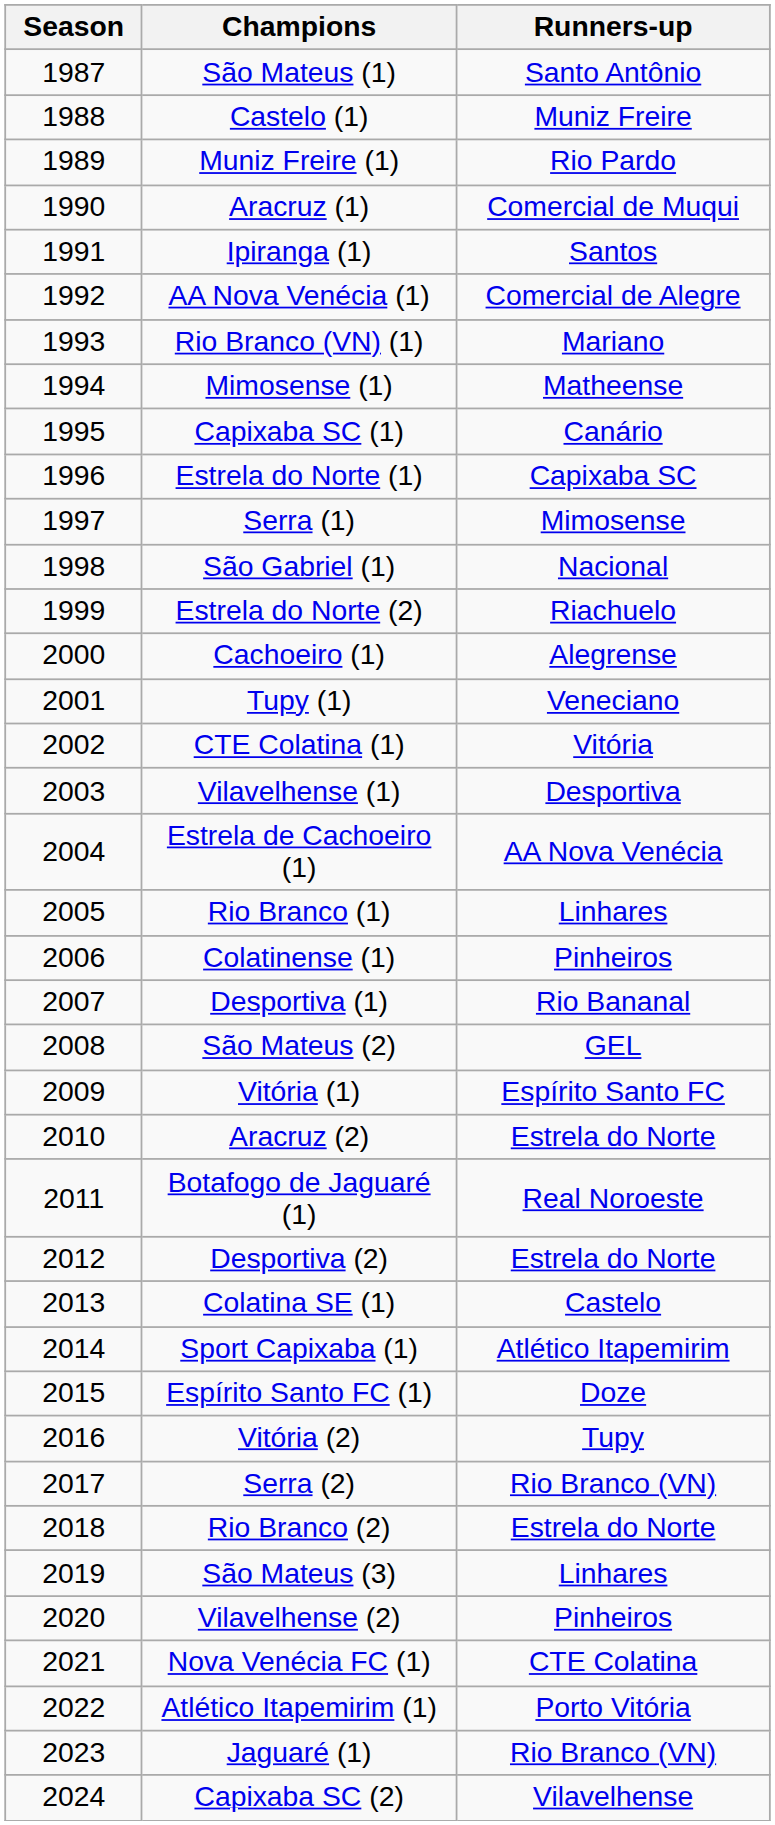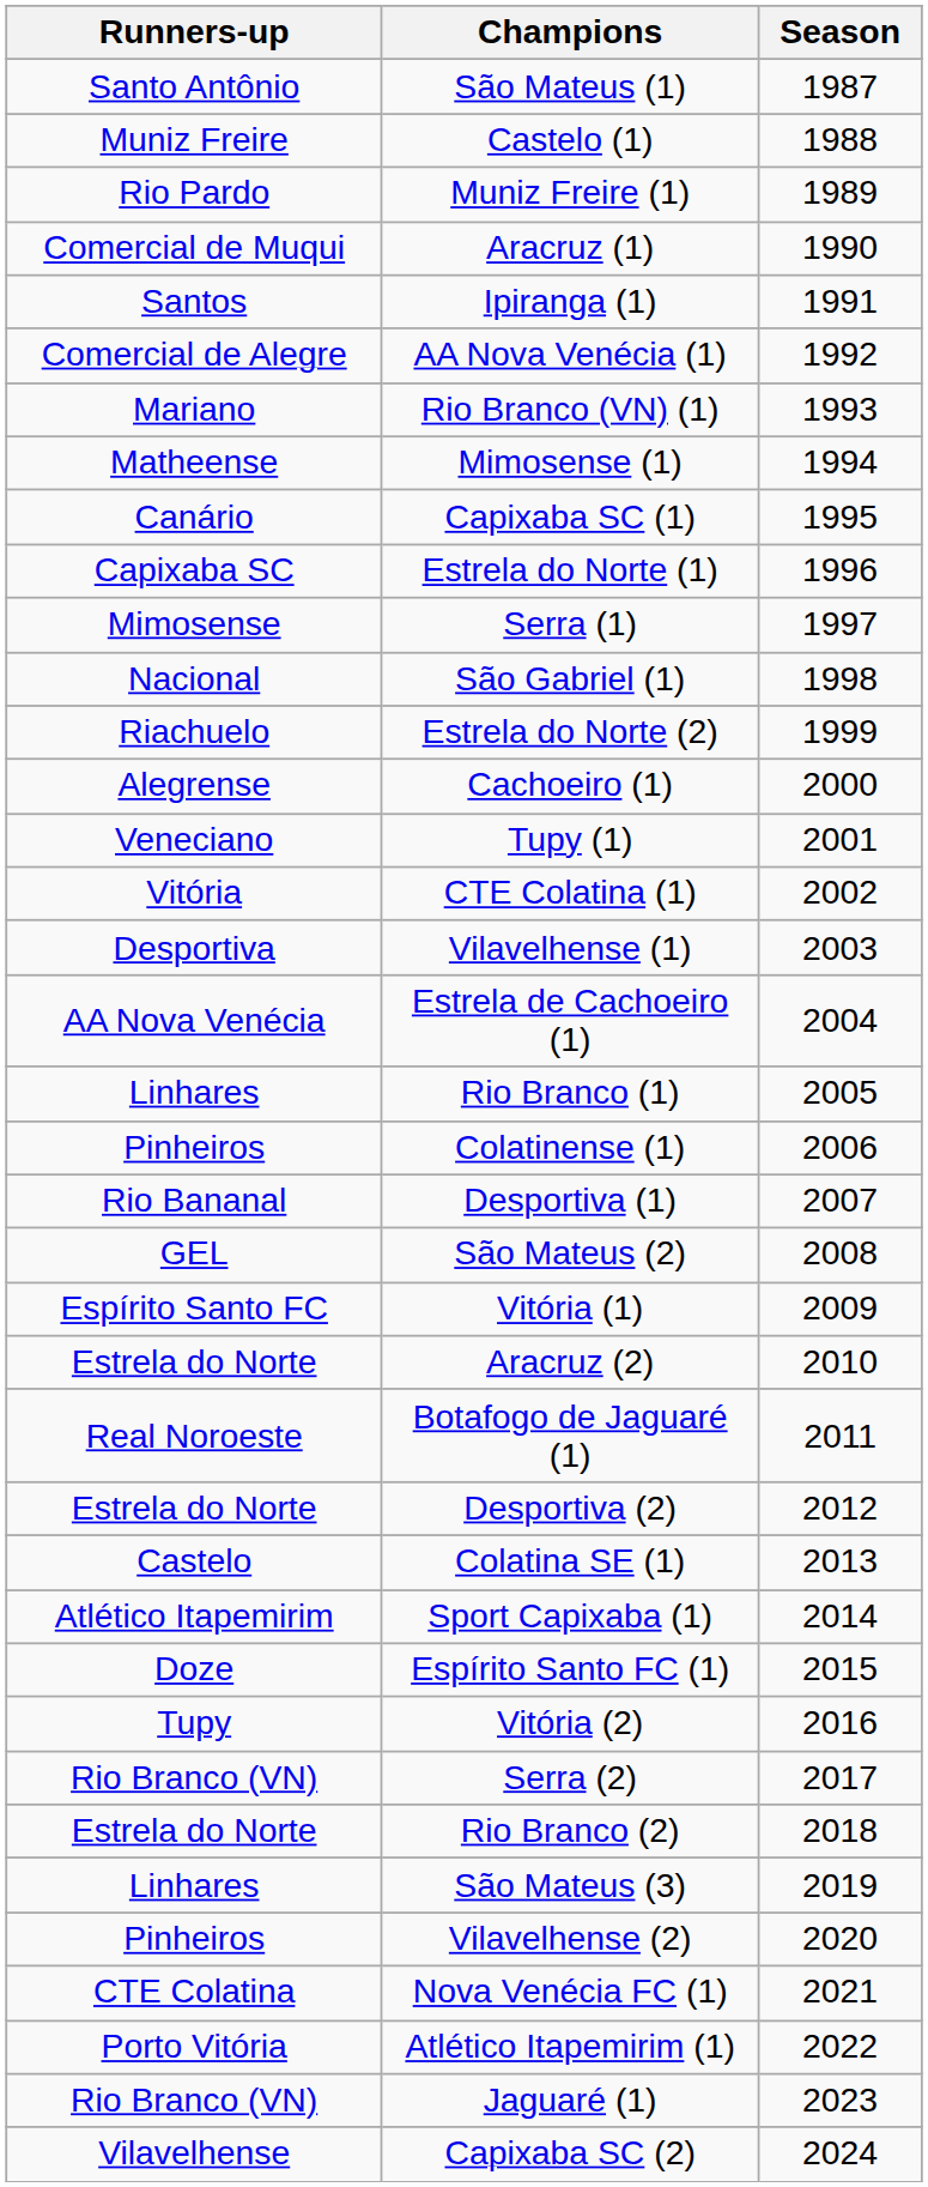 <table class="wikitable" style="text-align:center; margin-left:1em;">
 <tr>
+<th style="width:170px">Runners-up</th>
+<th style="width:170px">Champions</th>
 <th style="width:70px">Season</th>
-<th style="width:170px">Champions</th>
-<th style="width:170px">Runners-up</th>
 </tr>
 <tr>
+<td><a href='#'>Santo Antônio</a></td>
+<td><a href='#'>São Mateus</a> (1)</td>
 <td>1987</td>
-<td><a href='#'>São Mateus</a> (1)</td>
-<td><a href='#'>Santo Antônio</a></td>
 </tr>
 <tr>
+<td><a href='#'>Muniz Freire</a></td>
+<td><a href='#'>Castelo</a> (1)</td>
 <td>1988</td>
-<td><a href='#'>Castelo</a> (1)</td>
-<td><a href='#'>Muniz Freire</a></td>
 </tr>
 <tr>
+<td><a href='#'>Rio Pardo</a></td>
+<td><a href='#'>Muniz Freire</a> (1)</td>
 <td>1989</td>
-<td><a href='#'>Muniz Freire</a> (1)</td>
-<td><a href='#'>Rio Pardo</a></td>
 </tr>
 <tr>
+<td><a href='#'>Comercial de Muqui</a></td>
+<td><a href='#'>Aracruz</a> (1)</td>
 <td>1990</td>
-<td><a href='#'>Aracruz</a> (1)</td>
-<td><a href='#'>Comercial de Muqui</a></td>
 </tr>
 <tr>
+<td><a href='#'>Santos</a></td>
+<td><a href='#'>Ipiranga</a> (1)</td>
 <td>1991</td>
-<td><a href='#'>Ipiranga</a> (1)</td>
-<td><a href='#'>Santos</a></td>
 </tr>
 <tr>
+<td><a href='#'>Comercial de Alegre</a></td>
+<td><a href='#'>AA Nova Venécia</a> (1)</td>
 <td>1992</td>
-<td><a href='#'>AA Nova Venécia</a> (1)</td>
-<td><a href='#'>Comercial de Alegre</a></td>
 </tr>
 <tr>
+<td><a href='#'>Mariano</a></td>
+<td><a href='#'>Rio Branco (VN)</a> (1)</td>
 <td>1993</td>
-<td><a href='#'>Rio Branco (VN)</a> (1)</td>
-<td><a href='#'>Mariano</a></td>
 </tr>
 <tr>
+<td><a href='#'>Matheense</a></td>
+<td><a href='#'>Mimosense</a> (1)</td>
 <td>1994</td>
-<td><a href='#'>Mimosense</a> (1)</td>
-<td><a href='#'>Matheense</a></td>
 </tr>
 <tr>
+<td><a href='#'>Canário</a></td>
+<td><a href='#'>Capixaba SC</a> (1)</td>
 <td>1995</td>
-<td><a href='#'>Capixaba SC</a> (1)</td>
-<td><a href='#'>Canário</a></td>
 </tr>
 <tr>
+<td><a href='#'>Capixaba SC</a></td>
+<td><a href='#'>Estrela do Norte</a> (1)</td>
 <td>1996</td>
-<td><a href='#'>Estrela do Norte</a> (1)</td>
-<td><a href='#'>Capixaba SC</a></td>
 </tr>
 <tr>
+<td><a href='#'>Mimosense</a></td>
+<td><a href='#'>Serra</a> (1)</td>
 <td>1997</td>
-<td><a href='#'>Serra</a> (1)</td>
-<td><a href='#'>Mimosense</a></td>
 </tr>
 <tr>
+<td><a href='#'>Nacional</a></td>
+<td><a href='#'>São Gabriel</a> (1)</td>
 <td>1998</td>
-<td><a href='#'>São Gabriel</a> (1)</td>
-<td><a href='#'>Nacional</a></td>
 </tr>
 <tr>
+<td><a href='#'>Riachuelo</a></td>
+<td><a href='#'>Estrela do Norte</a> (2)</td>
 <td>1999</td>
-<td><a href='#'>Estrela do Norte</a> (2)</td>
-<td><a href='#'>Riachuelo</a></td>
 </tr>
 <tr>
+<td><a href='#'>Alegrense</a></td>
+<td><a href='#'>Cachoeiro</a> (1)</td>
 <td>2000</td>
-<td><a href='#'>Cachoeiro</a> (1)</td>
-<td><a href='#'>Alegrense</a></td>
 </tr>
 <tr>
+<td><a href='#'>Veneciano</a></td>
+<td><a href='#'>Tupy</a> (1)</td>
 <td>2001</td>
-<td><a href='#'>Tupy</a> (1)</td>
-<td><a href='#'>Veneciano</a></td>
 </tr>
 <tr>
+<td><a href='#'>Vitória</a></td>
+<td><a href='#'>CTE Colatina</a> (1)</td>
 <td>2002</td>
-<td><a href='#'>CTE Colatina</a> (1)</td>
-<td><a href='#'>Vitória</a></td>
 </tr>
 <tr>
+<td><a href='#'>Desportiva</a></td>
+<td><a href='#'>Vilavelhense</a> (1)</td>
 <td>2003</td>
-<td><a href='#'>Vilavelhense</a> (1)</td>
-<td><a href='#'>Desportiva</a></td>
 </tr>
 <tr>
+<td><a href='#'>AA Nova Venécia</a></td>
+<td><a href='#'>Estrela de Cachoeiro</a> (1)</td>
 <td>2004</td>
-<td><a href='#'>Estrela de Cachoeiro</a> (1)</td>
-<td><a href='#'>AA Nova Venécia</a></td>
 </tr>
 <tr>
+<td><a href='#'>Linhares</a></td>
+<td><a href='#'>Rio Branco</a> (1)</td>
 <td>2005</td>
-<td><a href='#'>Rio Branco</a> (1)</td>
-<td><a href='#'>Linhares</a></td>
 </tr>
 <tr>
+<td><a href='#'>Pinheiros</a></td>
+<td><a href='#'>Colatinense</a> (1)</td>
 <td>2006</td>
-<td><a href='#'>Colatinense</a> (1)</td>
-<td><a href='#'>Pinheiros</a></td>
 </tr>
 <tr>
+<td><a href='#'>Rio Bananal</a></td>
+<td><a href='#'>Desportiva</a> (1)</td>
 <td>2007</td>
-<td><a href='#'>Desportiva</a> (1)</td>
-<td><a href='#'>Rio Bananal</a></td>
 </tr>
 <tr>
+<td><a href='#'>GEL</a></td>
+<td><a href='#'>São Mateus</a> (2)</td>
 <td>2008</td>
-<td><a href='#'>São Mateus</a> (2)</td>
-<td><a href='#'>GEL</a></td>
 </tr>
 <tr>
+<td><a href='#'>Espírito Santo FC</a></td>
+<td><a href='#'>Vitória</a> (1)</td>
 <td>2009</td>
-<td><a href='#'>Vitória</a> (1)</td>
-<td><a href='#'>Espírito Santo FC</a></td>
 </tr>
 <tr>
+<td><a href='#'>Estrela do Norte</a></td>
+<td><a href='#'>Aracruz</a> (2)</td>
 <td>2010</td>
-<td><a href='#'>Aracruz</a> (2)</td>
-<td><a href='#'>Estrela do Norte</a></td>
 </tr>
 <tr>
+<td><a href='#'>Real Noroeste</a></td>
+<td><a href='#'>Botafogo de Jaguaré</a> (1)</td>
 <td>2011</td>
-<td><a href='#'>Botafogo de Jaguaré</a> (1)</td>
-<td><a href='#'>Real Noroeste</a></td>
 </tr>
 <tr>
+<td><a href='#'>Estrela do Norte</a></td>
+<td><a href='#'>Desportiva</a> (2)</td>
 <td>2012</td>
-<td><a href='#'>Desportiva</a> (2)</td>
-<td><a href='#'>Estrela do Norte</a></td>
 </tr>
 <tr>
+<td><a href='#'>Castelo</a></td>
+<td><a href='#'>Colatina SE</a> (1)</td>
 <td>2013</td>
-<td><a href='#'>Colatina SE</a> (1)</td>
-<td><a href='#'>Castelo</a></td>
 </tr>
 <tr>
+<td><a href='#'>Atlético Itapemirim</a></td>
+<td><a href='#'>Sport Capixaba</a> (1)</td>
 <td>2014</td>
-<td><a href='#'>Sport Capixaba</a> (1)</td>
-<td><a href='#'>Atlético Itapemirim</a></td>
 </tr>
 <tr>
+<td><a href='#'>Doze</a></td>
+<td><a href='#'>Espírito Santo FC</a> (1)</td>
 <td>2015</td>
-<td><a href='#'>Espírito Santo FC</a> (1)</td>
-<td><a href='#'>Doze</a></td>
 </tr>
 <tr>
+<td><a href='#'>Tupy</a></td>
+<td><a href='#'>Vitória</a> (2)</td>
 <td>2016</td>
-<td><a href='#'>Vitória</a> (2)</td>
-<td><a href='#'>Tupy</a></td>
 </tr>
 <tr>
+<td><a href='#'>Rio Branco (VN)</a></td>
+<td><a href='#'>Serra</a> (2)</td>
 <td>2017</td>
-<td><a href='#'>Serra</a> (2)</td>
-<td><a href='#'>Rio Branco (VN)</a></td>
 </tr>
 <tr>
+<td><a href='#'>Estrela do Norte</a></td>
+<td><a href='#'>Rio Branco</a> (2)</td>
 <td>2018</td>
-<td><a href='#'>Rio Branco</a> (2)</td>
-<td><a href='#'>Estrela do Norte</a></td>
 </tr>
 <tr>
+<td><a href='#'>Linhares</a></td>
+<td><a href='#'>São Mateus</a> (3)</td>
 <td>2019</td>
-<td><a href='#'>São Mateus</a> (3)</td>
-<td><a href='#'>Linhares</a></td>
 </tr>
 <tr>
+<td><a href='#'>Pinheiros</a></td>
+<td><a href='#'>Vilavelhense</a> (2)</td>
 <td>2020</td>
-<td><a href='#'>Vilavelhense</a> (2)</td>
-<td><a href='#'>Pinheiros</a></td>
 </tr>
 <tr>
+<td><a href='#'>CTE Colatina</a></td>
+<td><a href='#'>Nova Venécia FC</a> (1)</td>
 <td>2021</td>
-<td><a href='#'>Nova Venécia FC</a> (1)</td>
-<td><a href='#'>CTE Colatina</a></td>
 </tr>
 <tr>
+<td><a href='#'>Porto Vitória</a></td>
+<td><a href='#'>Atlético Itapemirim</a> (1)</td>
 <td>2022</td>
-<td><a href='#'>Atlético Itapemirim</a> (1)</td>
-<td><a href='#'>Porto Vitória</a></td>
 </tr>
 <tr>
+<td><a href='#'>Rio Branco (VN)</a></td>
+<td><a href='#'>Jaguaré</a> (1)</td>
 <td>2023</td>
-<td><a href='#'>Jaguaré</a> (1)</td>
-<td><a href='#'>Rio Branco (VN)</a></td>
 </tr>
 <tr>
+<td><a href='#'>Vilavelhense</a></td>
+<td><a href='#'>Capixaba SC</a> (2)</td>
 <td>2024</td>
-<td><a href='#'>Capixaba SC</a> (2)</td>
-<td><a href='#'>Vilavelhense</a></td>
 </tr>
 </table>
